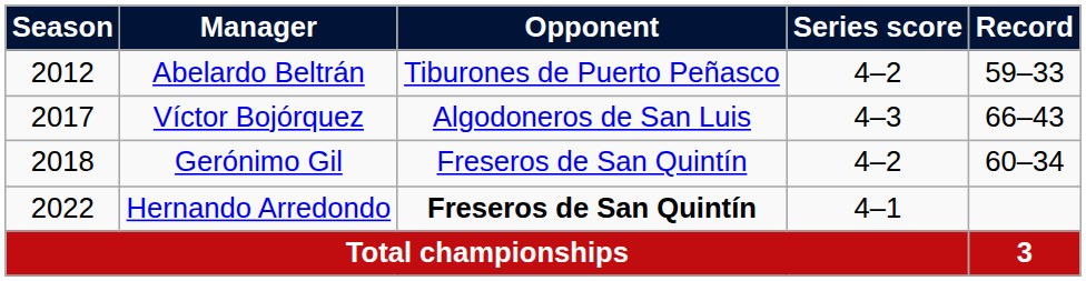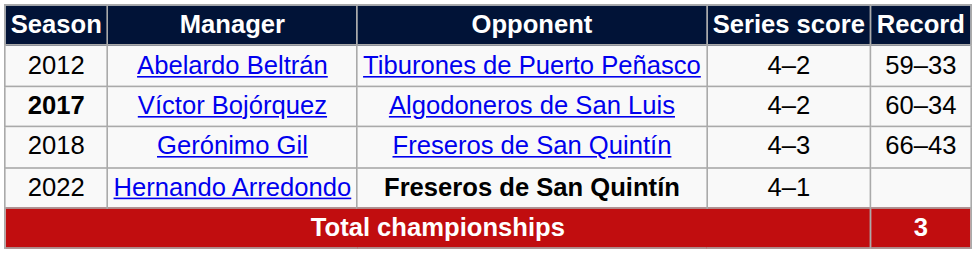 <table class="wikitable plainrowheaders sortable" style="text-align:center;">
 <tr>
 <th scope="col" style="background-color:#011337; color:#FFFFFF;">Season</th>
 <th scope="col" style="background-color:#011337; color:#FFFFFF;">Manager</th>
 <th scope="col" style="background-color:#011337; color:#FFFFFF;">Opponent</th>
 <th scope="col" style="background-color:#011337; color:#FFFFFF;">Series score</th>
 <th scope="col" style="background-color:#011337; color:#FFFFFF;">Record</th>
 </tr>
 <tr>
 <td>2012</td>
 <td><a href='#'>Abelardo Beltrán</a></td>
 <td><a href='#'>Tiburones de Puerto Peñasco</a></td>
 <td>4–2</td>
 <td>59–33</td>
 </tr>
 <tr>
-<td>2017</td>
+<td><strong>2017</strong></td>
 <td><a href='#'>Víctor Bojórquez</a></td>
 <td><a href='#'>Algodoneros de San Luis</a></td>
-<td>4–3</td>
-<td>66–43</td>
+<td>4–2</td>
+<td>60–34</td>
 </tr>
 <tr>
 <td>2018</td>
 <td><a href='#'>Gerónimo Gil</a></td>
 <td><a href='#'>Freseros de San Quintín</a></td>
-<td>4–2</td>
-<td>60–34</td>
+<td>4–3</td>
+<td>66–43</td>
 </tr>
 <tr>
 <td>2022</td>
 <td><a href='#'>Hernando Arredondo</a></td>
 <td><strong>Freseros de San Quintín</strong></td>
 <td>4–1</td>
 <td></td>
 </tr>
 <tr style="text-align:center; background-color:#C10D0F; color:#FFFFFF;">
 <td colspan="4"><strong>Total championships</strong></td>
 <td colspan="2"><strong>3</strong></td>
 </tr>
 </table>
